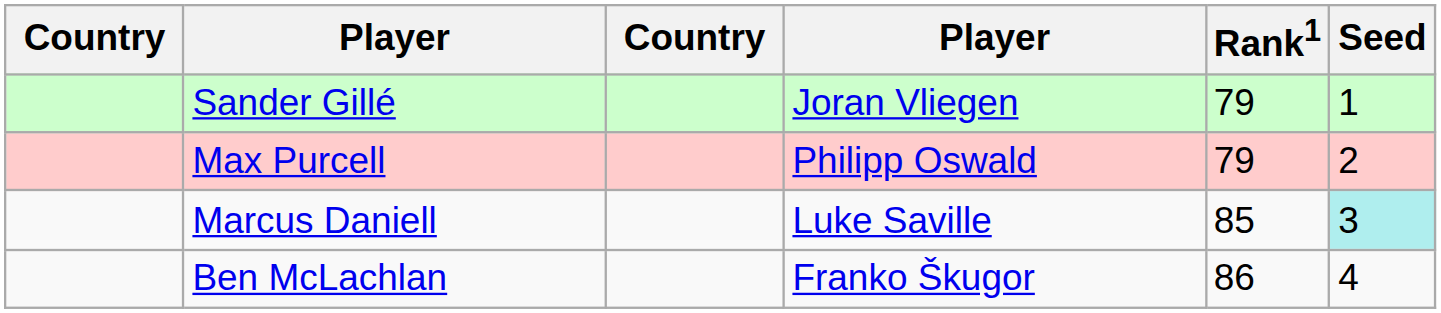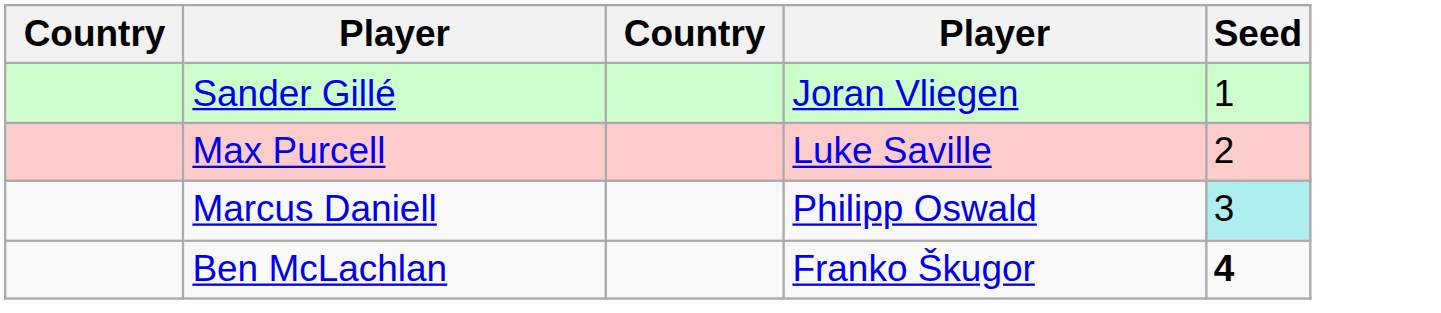 <table class="sortable wikitable">
 <tr>
 <th width="70">Country</th>
 <th width="175">Player</th>
 <th width="70">Country</th>
 <th width="175">Player</th>
-<th>Rank<sup>1</sup></th>
 <th>Seed</th>
 </tr>
 <tr style="background:#cfc;">
 <td></td>
 <td><a href='#'>Sander Gillé</a></td>
 <td></td>
 <td><a href='#'>Joran Vliegen</a></td>
-<td>79</td>
 <td>1</td>
 </tr>
 <tr style="background:#fcc;">
 <td></td>
 <td><a href='#'>Max Purcell</a></td>
 <td></td>
-<td><a href='#'>Philipp Oswald</a></td>
-<td>79</td>
+<td><a href='#'>Luke Saville</a></td>
 <td>2</td>
 </tr>
 <tr>
 <td></td>
 <td><a href='#'>Marcus Daniell</a></td>
 <td></td>
-<td><a href='#'>Luke Saville</a></td>
-<td>85</td>
+<td><a href='#'>Philipp Oswald</a></td>
 <td style="background: paleturquoise;">3</td>
 </tr>
 <tr>
 <td></td>
 <td><a href='#'>Ben McLachlan</a></td>
 <td></td>
 <td><a href='#'>Franko Škugor</a></td>
-<td>86</td>
-<td>4</td>
+<td><strong>4</strong></td>
 </tr>
 </table>
